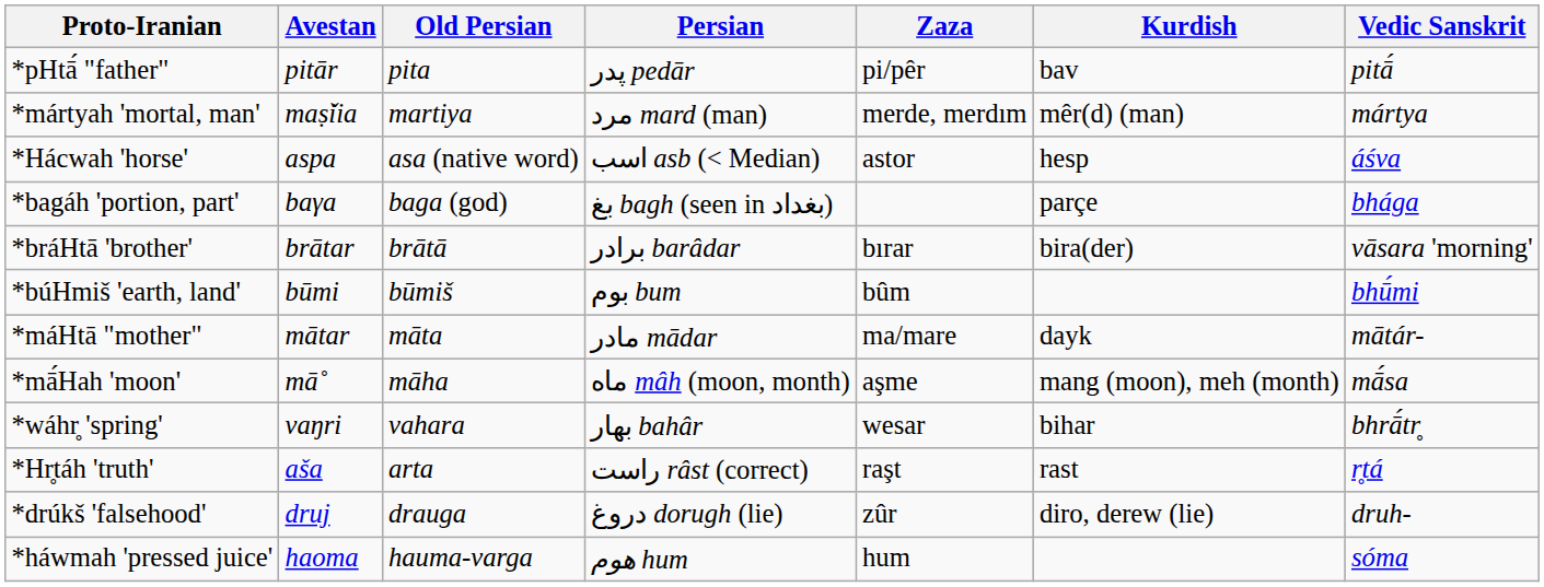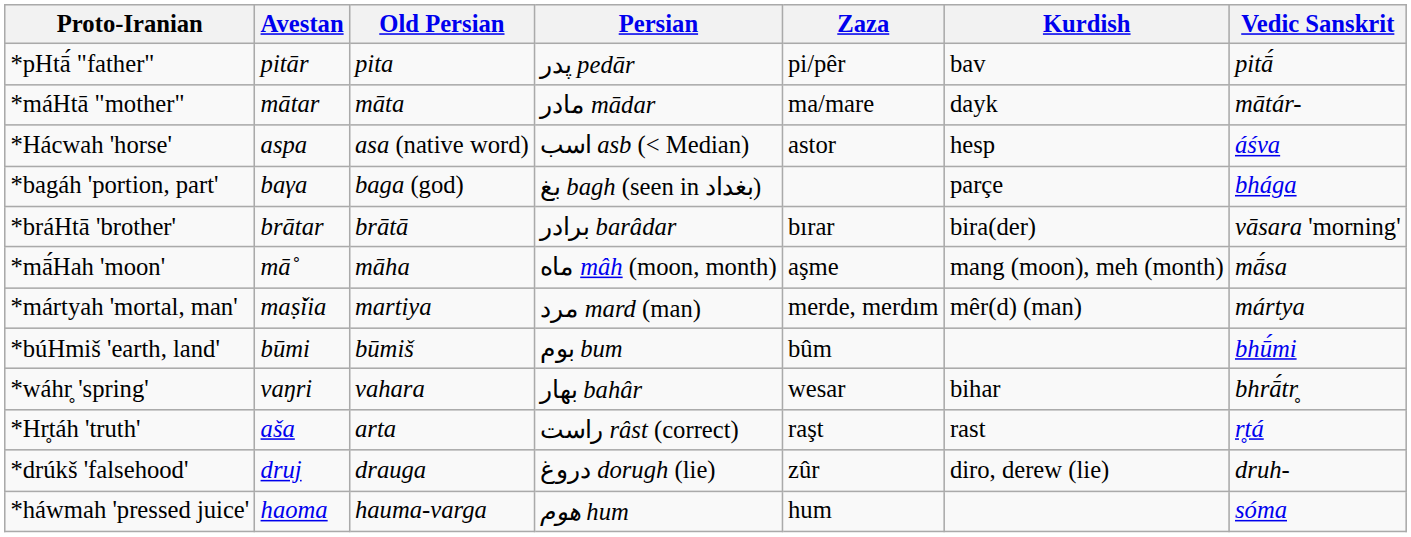 <table class="wikitable">
 <tr>
 <th>Proto-Iranian</th>
 <th><a href='#'>Avestan</a></th>
 <th><a href='#'>Old Persian</a></th>
 <th><a href='#'>Persian</a></th>
 <th><a href='#'>Zaza</a></th>
 <th><a href='#'>Kurdish</a></th>
 <th><a href='#'>Vedic Sanskrit</a></th>
 </tr>
 <tr>
 <td>*pHtā́ "father"</td>
 <td><em>pitār</em></td>
 <td><em>pita</em></td>
 <td>پدر <em>pedār</em></td>
 <td>pi/pêr</td>
 <td>bav</td>
 <td><em>pitā́</em></td>
 </tr>
 <tr>
-<td>*mártyah 'mortal, man'</td>
-<td><em>maṣ̌iia</em></td>
-<td><em>martiya</em></td>
-<td>مرد <em>mard</em> (man)</td>
-<td>merde, merdım</td>
-<td>mêr(d) (man)</td>
-<td><em>mártya</em></td>
+<td>*máHtā "mother"</td>
+<td><em>mātar</em></td>
+<td><em>māta</em></td>
+<td>مادر <em>mādar</em></td>
+<td>ma/mare</td>
+<td>dayk</td>
+<td><em>mātár-</em></td>
 </tr>
 <tr>
 <td>*Hácwah 'horse'</td>
 <td><em>aspa</em></td>
 <td><em>asa</em> (native word)</td>
 <td>اسب <em>asb</em> (< Median)</td>
 <td>astor</td>
 <td>hesp</td>
 <td><em><a href='#'>áśva</a></em></td>
 </tr>
 <tr>
 <td>*bagáh 'portion, part'</td>
 <td><em>baγa</em></td>
 <td><em>baga</em> (god)</td>
 <td>بغ <em>bagh</em> (seen in بغداد)</td>
 <td></td>
 <td>parçe</td>
 <td><em><a href='#'>bhága</a></em></td>
 </tr>
 <tr>
 <td>*bráHtā 'brother'</td>
 <td><em>brātar</em></td>
 <td><em>brātā</em></td>
 <td>برادر <em>barâdar</em></td>
 <td>bırar</td>
 <td>bira(der)</td>
 <td><em>vāsara</em> 'morning'</td>
 </tr>
 <tr>
+<td>*mā́Hah 'moon'</td>
+<td><em>mā̊</em></td>
+<td><em>māha</em></td>
+<td>ماه <a href='#'><em>mâh</em></a> (moon, month)</td>
+<td>aşme</td>
+<td>mang (moon), meh (month)</td>
+<td><em>mā́sa</em></td>
+</tr>
+<tr>
+<td>*mártyah 'mortal, man'</td>
+<td><em>maṣ̌iia</em></td>
+<td><em>martiya</em></td>
+<td>مرد <em>mard</em> (man)</td>
+<td>merde, merdım</td>
+<td>mêr(d) (man)</td>
+<td><em>mártya</em></td>
+</tr>
+<tr>
 <td>*búHmiš 'earth, land'</td>
 <td><em>būmi</em></td>
 <td><em>būmiš</em></td>
 <td>بوم <em>bum</em></td>
 <td>bûm</td>
 <td></td>
 <td><em><a href='#'>bhū́mi</a></em></td>
-</tr>
-<tr>
-<td>*máHtā "mother"</td>
-<td><em>mātar</em></td>
-<td><em>māta</em></td>
-<td>مادر <em>mādar</em></td>
-<td>ma/mare</td>
-<td>dayk</td>
-<td><em>mātár-</em></td>
-</tr>
-<tr>
-<td>*mā́Hah 'moon'</td>
-<td><em>mā̊</em></td>
-<td><em>māha</em></td>
-<td>ماه <a href='#'><em>mâh</em></a> (moon, month)</td>
-<td>aşme</td>
-<td>mang (moon), meh (month)</td>
-<td><em>mā́sa</em></td>
 </tr>
 <tr>
 <td>*wáhr̥ 'spring'</td>
 <td><em>vaŋri</em></td>
 <td><em>vahara</em></td>
 <td>بهار <em>bahâr</em></td>
 <td>wesar</td>
 <td>bihar</td>
 <td><em>bhrā́tr̥</em></td>
 </tr>
 <tr>
 <td>*Hr̥táh 'truth'</td>
 <td><em><a href='#'>aša</a></em></td>
 <td><em>arta</em></td>
 <td>راست <em>râst</em> (correct)</td>
 <td>raşt</td>
 <td>rast</td>
 <td><em><a href='#'>r̥tá</a></em></td>
 </tr>
 <tr>
 <td>*drúkš 'falsehood'</td>
 <td><em><a href='#'>druj</a></em></td>
 <td><em>drauga</em></td>
 <td>دروغ <em>dorugh</em> (lie)</td>
 <td>zûr</td>
 <td>diro, derew (lie)</td>
 <td><em>druh-</em></td>
 </tr>
 <tr>
 <td>*háwmah 'pressed juice'</td>
 <td><em><a href='#'>haoma</a></em></td>
 <td><em>hauma-varga</em></td>
 <td><em>هوم hum</em></td>
 <td>hum</td>
 <td></td>
 <td><em><a href='#'>sóma</a></em></td>
 </tr>
 </table>
